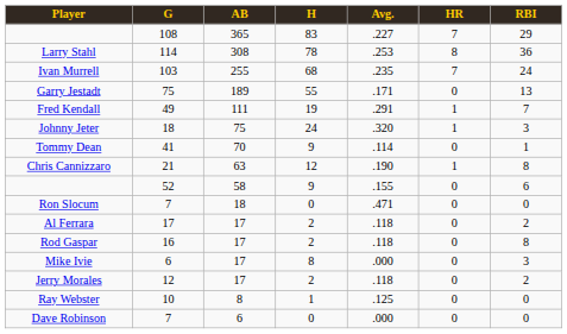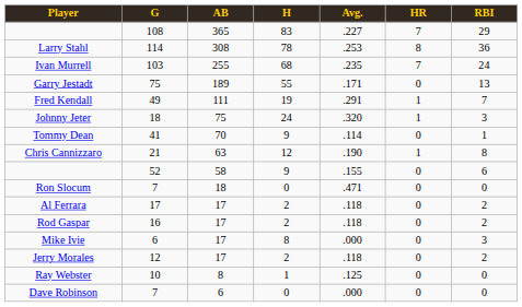 <table class="wikitable sortable">
 <tr>
 <th style="background:#312821; color:#FFCC00" width="16%">Player</th>
 <th style="background:#312821; color:#FFCC00" width="9%">G</th>
 <th style="background:#312821; color:#FFCC00" width="9%">AB</th>
 <th style="background:#312821; color:#FFCC00" width="9%">H</th>
 <th style="background:#312821; color:#FFCC00" width="9%">Avg.</th>
 <th style="background:#312821; color:#FFCC00" width="9%">HR</th>
 <th style="background:#312821; color:#FFCC00" width="9%">RBI</th>
 </tr>
 <tr align="center">
 <td></td>
 <td>108</td>
 <td>365</td>
 <td>83</td>
 <td>.227</td>
 <td>7</td>
 <td>29</td>
 </tr>
 <tr align="center">
 <td><a href='#'>Larry Stahl</a></td>
 <td>114</td>
 <td>308</td>
 <td>78</td>
 <td>.253</td>
 <td>8</td>
 <td>36</td>
 </tr>
 <tr align=center>
 <td><a href='#'>Ivan Murrell</a></td>
 <td>103</td>
 <td>255</td>
 <td>68</td>
 <td>.235</td>
 <td>7</td>
 <td>24</td>
 </tr>
 <tr align=center>
 <td><a href='#'>Garry Jestadt</a></td>
 <td>75</td>
 <td>189</td>
 <td>55</td>
 <td>.171</td>
 <td>0</td>
 <td>13</td>
 </tr>
 <tr align=center>
 <td><a href='#'>Fred Kendall</a></td>
 <td>49</td>
 <td>111</td>
 <td>19</td>
 <td>.291</td>
 <td>1</td>
 <td>7</td>
 </tr>
 <tr align=center>
 <td><a href='#'>Johnny Jeter</a></td>
 <td>18</td>
 <td>75</td>
 <td>24</td>
 <td>.320</td>
 <td>1</td>
 <td>3</td>
 </tr>
 <tr align=center>
 <td><a href='#'>Tommy Dean</a></td>
 <td>41</td>
 <td>70</td>
 <td>9</td>
 <td>.114</td>
 <td>0</td>
 <td>1</td>
 </tr>
 <tr align=center>
 <td><a href='#'>Chris Cannizzaro</a></td>
 <td>21</td>
 <td>63</td>
 <td>12</td>
 <td>.190</td>
 <td>1</td>
 <td>8</td>
 </tr>
 <tr align=center>
 <td></td>
 <td>52</td>
 <td>58</td>
 <td>9</td>
 <td>.155</td>
 <td>0</td>
 <td>6</td>
 </tr>
 <tr align="center">
 <td><a href='#'>Ron Slocum</a></td>
 <td>7</td>
 <td>18</td>
 <td>0</td>
 <td>.471</td>
 <td>0</td>
 <td>0</td>
 </tr>
 <tr align=center>
 <td><a href='#'>Al Ferrara</a></td>
 <td>17</td>
 <td>17</td>
 <td>2</td>
 <td>.118</td>
 <td>0</td>
 <td>2</td>
 </tr>
 <tr align=center>
 <td><a href='#'>Rod Gaspar</a></td>
 <td>16</td>
 <td>17</td>
 <td>2</td>
 <td>.118</td>
 <td>0</td>
-<td>8</td>
+<td>2</td>
 </tr>
 <tr align=center>
 <td><a href='#'>Mike Ivie</a></td>
 <td>6</td>
 <td>17</td>
 <td>8</td>
 <td>.000</td>
 <td>0</td>
 <td>3</td>
 </tr>
 <tr align=center>
 <td><a href='#'>Jerry Morales</a></td>
 <td>12</td>
 <td>17</td>
 <td>2</td>
 <td>.118</td>
 <td>0</td>
 <td>2</td>
 </tr>
 <tr align=center>
 <td><a href='#'>Ray Webster</a></td>
 <td>10</td>
 <td>8</td>
 <td>1</td>
 <td>.125</td>
 <td>0</td>
 <td>0</td>
 </tr>
 <tr align=center>
 <td><a href='#'>Dave Robinson</a></td>
 <td>7</td>
 <td>6</td>
 <td>0</td>
 <td>.000</td>
 <td>0</td>
 <td>0</td>
 </tr>
 </table>
